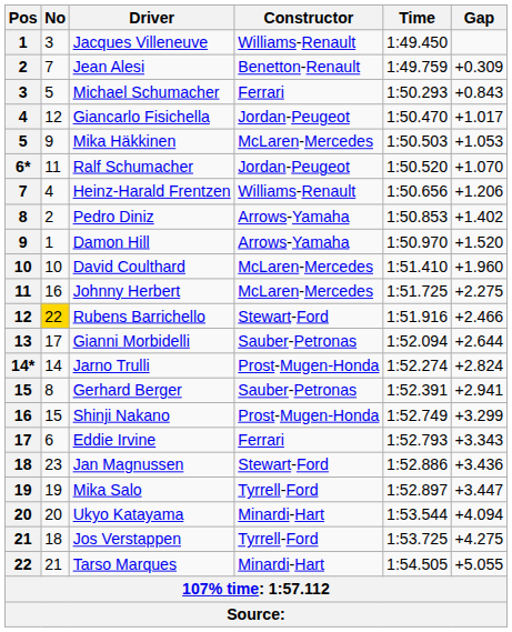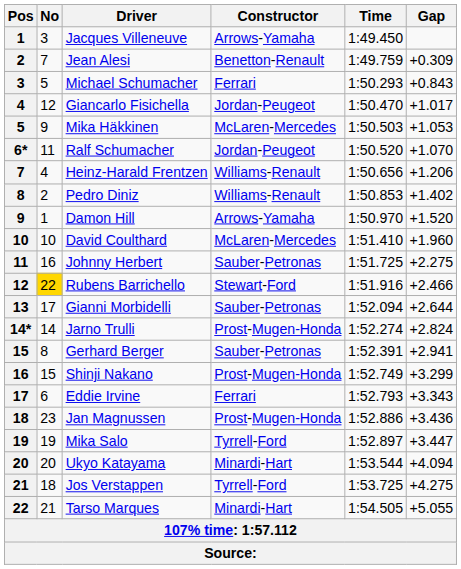 <table class="wikitable sortable" style="font-size: 95%;">
 <tr>
 <th>Pos</th>
 <th>No</th>
 <th>Driver</th>
 <th>Constructor</th>
 <th>Time</th>
 <th>Gap</th>
 </tr>
 <tr>
 <th>1</th>
 <td>3</td>
 <td> <a href='#'>Jacques Villeneuve</a></td>
-<td><a href='#'>Williams</a>-<a href='#'>Renault</a></td>
+<td><a href='#'>Arrows</a>-<a href='#'>Yamaha</a></td>
 <td>1:49.450</td>
 <td></td>
 </tr>
 <tr>
 <th>2</th>
 <td>7</td>
 <td> <a href='#'>Jean Alesi</a></td>
 <td><a href='#'>Benetton</a>-<a href='#'>Renault</a></td>
 <td>1:49.759</td>
 <td>+0.309</td>
 </tr>
 <tr>
 <th>3</th>
 <td>5</td>
 <td> <a href='#'>Michael Schumacher</a></td>
 <td><a href='#'>Ferrari</a></td>
 <td>1:50.293</td>
 <td>+0.843</td>
 </tr>
 <tr>
 <th>4</th>
 <td>12</td>
 <td> <a href='#'>Giancarlo Fisichella</a></td>
 <td><a href='#'>Jordan</a>-<a href='#'>Peugeot</a></td>
 <td>1:50.470</td>
 <td>+1.017</td>
 </tr>
 <tr>
 <th>5</th>
 <td>9</td>
 <td> <a href='#'>Mika Häkkinen</a></td>
 <td><a href='#'>McLaren</a>-<a href='#'>Mercedes</a></td>
 <td>1:50.503</td>
 <td>+1.053</td>
 </tr>
 <tr>
 <th>6*</th>
 <td>11</td>
 <td> <a href='#'>Ralf Schumacher</a></td>
 <td><a href='#'>Jordan</a>-<a href='#'>Peugeot</a></td>
 <td>1:50.520</td>
 <td>+1.070</td>
 </tr>
 <tr>
 <th>7</th>
 <td>4</td>
 <td> <a href='#'>Heinz-Harald Frentzen</a></td>
 <td><a href='#'>Williams</a>-<a href='#'>Renault</a></td>
 <td>1:50.656</td>
 <td>+1.206</td>
 </tr>
 <tr>
 <th>8</th>
 <td>2</td>
 <td> <a href='#'>Pedro Diniz</a></td>
-<td><a href='#'>Arrows</a>-<a href='#'>Yamaha</a></td>
+<td><a href='#'>Williams</a>-<a href='#'>Renault</a></td>
 <td>1:50.853</td>
 <td>+1.402</td>
 </tr>
 <tr>
 <th>9</th>
 <td>1</td>
 <td> <a href='#'>Damon Hill</a></td>
 <td><a href='#'>Arrows</a>-<a href='#'>Yamaha</a></td>
 <td>1:50.970</td>
 <td>+1.520</td>
 </tr>
 <tr>
 <th>10</th>
 <td>10</td>
 <td> <a href='#'>David Coulthard</a></td>
 <td><a href='#'>McLaren</a>-<a href='#'>Mercedes</a></td>
 <td>1:51.410</td>
 <td>+1.960</td>
 </tr>
 <tr>
 <th>11</th>
 <td>16</td>
 <td> <a href='#'>Johnny Herbert</a></td>
-<td><a href='#'>McLaren</a>-<a href='#'>Mercedes</a></td>
+<td><a href='#'>Sauber</a>-<a href='#'>Petronas</a></td>
 <td>1:51.725</td>
 <td>+2.275</td>
 </tr>
 <tr>
 <th>12</th>
 <td style="background: gold;">22</td>
 <td> <a href='#'>Rubens Barrichello</a></td>
 <td><a href='#'>Stewart</a>-<a href='#'>Ford</a></td>
 <td>1:51.916</td>
 <td>+2.466</td>
 </tr>
 <tr>
 <th>13</th>
 <td>17</td>
 <td> <a href='#'>Gianni Morbidelli</a></td>
 <td><a href='#'>Sauber</a>-<a href='#'>Petronas</a></td>
 <td>1:52.094</td>
 <td>+2.644</td>
 </tr>
 <tr>
 <th>14*</th>
 <td>14</td>
 <td> <a href='#'>Jarno Trulli</a></td>
 <td><a href='#'>Prost</a>-<a href='#'>Mugen-Honda</a></td>
 <td>1:52.274</td>
 <td>+2.824</td>
 </tr>
 <tr>
 <th>15</th>
 <td>8</td>
 <td> <a href='#'>Gerhard Berger</a></td>
 <td><a href='#'>Sauber</a>-<a href='#'>Petronas</a></td>
 <td>1:52.391</td>
 <td>+2.941</td>
 </tr>
 <tr>
 <th>16</th>
 <td>15</td>
 <td> <a href='#'>Shinji Nakano</a></td>
 <td><a href='#'>Prost</a>-<a href='#'>Mugen-Honda</a></td>
 <td>1:52.749</td>
 <td>+3.299</td>
 </tr>
 <tr>
 <th>17</th>
 <td>6</td>
 <td> <a href='#'>Eddie Irvine</a></td>
 <td><a href='#'>Ferrari</a></td>
 <td>1:52.793</td>
 <td>+3.343</td>
 </tr>
 <tr>
 <th>18</th>
 <td>23</td>
 <td> <a href='#'>Jan Magnussen</a></td>
-<td><a href='#'>Stewart</a>-<a href='#'>Ford</a></td>
+<td><a href='#'>Prost</a>-<a href='#'>Mugen-Honda</a></td>
 <td>1:52.886</td>
 <td>+3.436</td>
 </tr>
 <tr>
 <th>19</th>
 <td>19</td>
 <td> <a href='#'>Mika Salo</a></td>
 <td><a href='#'>Tyrrell</a>-<a href='#'>Ford</a></td>
 <td>1:52.897</td>
 <td>+3.447</td>
 </tr>
 <tr>
 <th>20</th>
 <td>20</td>
 <td> <a href='#'>Ukyo Katayama</a></td>
 <td><a href='#'>Minardi</a>-<a href='#'>Hart</a></td>
 <td>1:53.544</td>
 <td>+4.094</td>
 </tr>
 <tr>
 <th>21</th>
 <td>18</td>
 <td> <a href='#'>Jos Verstappen</a></td>
 <td><a href='#'>Tyrrell</a>-<a href='#'>Ford</a></td>
 <td>1:53.725</td>
 <td>+4.275</td>
 </tr>
 <tr>
 <th>22</th>
 <td>21</td>
 <td> <a href='#'>Tarso Marques</a></td>
 <td><a href='#'>Minardi</a>-<a href='#'>Hart</a></td>
 <td>1:54.505</td>
 <td>+5.055</td>
 </tr>
 <tr>
 <th colspan="6"><a href='#'>107% time</a>: 1:57.112</th>
 </tr>
 <tr>
 <th colspan="6">Source:</th>
 </tr>
 </table>
